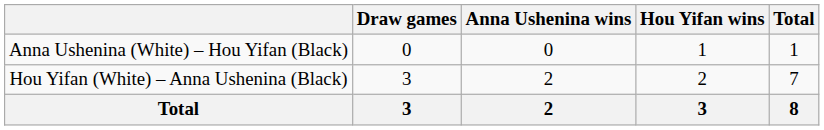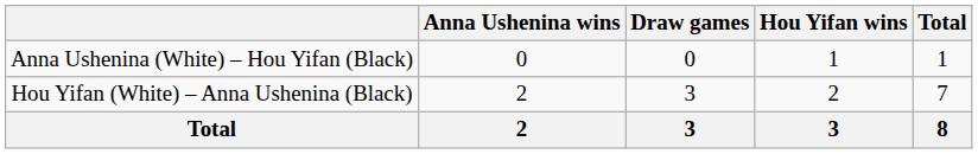 <table class="wikitable">
 <tr>
 <th></th>
+<th>Anna Ushenina wins</th>
 <th>Draw games</th>
-<th>Anna Ushenina wins</th>
 <th>Hou Yifan wins</th>
 <th>Total</th>
 </tr>
 <tr align=center>
 <td>Anna Ushenina (White) – Hou Yifan (Black)</td>
 <td>0</td>
 <td>0</td>
 <td>1</td>
 <td>1</td>
 </tr>
 <tr align=center>
 <td>Hou Yifan (White) – Anna Ushenina (Black)</td>
+<td>2</td>
 <td>3</td>
-<td>2</td>
 <td>2</td>
 <td>7</td>
 </tr>
 <tr>
 <th>Total</th>
+<th>2</th>
 <th>3</th>
-<th>2</th>
 <th>3</th>
 <th>8</th>
 </tr>
 </table>
